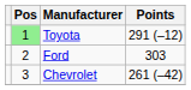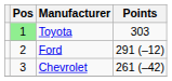 <table class="wikitable" style="font-size: 95%">
 <tr>
 <th></th>
 <th>Pos</th>
 <th>Manufacturer</th>
 <th>Points</th>
 </tr>
 <tr>
 <td align="left"></td>
 <td style="background: lightgreen; text-align:center;">1</td>
 <td><a href='#'>Toyota</a></td>
-<td style="text-align:center;">291 (–12)</td>
+<td style="text-align:center;">303</td>
 </tr>
 <tr>
 <td align="left"></td>
 <td style="text-align:center;">2</td>
 <td><a href='#'>Ford</a></td>
-<td style="text-align:center;">303</td>
+<td style="text-align:center;">291 (–12)</td>
 </tr>
 <tr>
 <td align="left"></td>
 <td style="text-align:center;">3</td>
 <td><a href='#'>Chevrolet</a></td>
 <td style="text-align:center;">261 (–42)</td>
 </tr>
 <tr class="sortbottom">
 </tr>
 </table>
